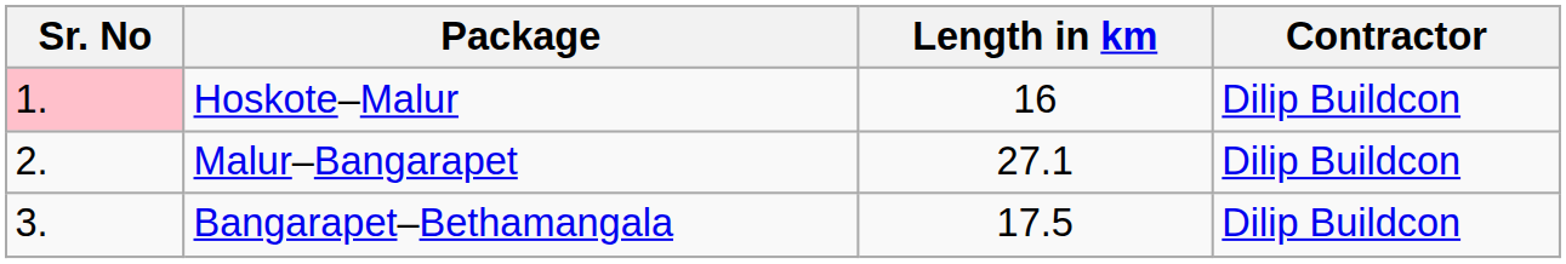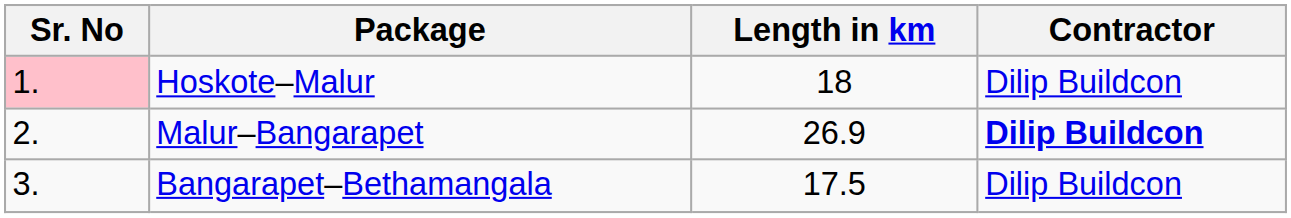 <table class="wikitable sortable" width=50%>
 <tr>
 <th>Sr.  No</th>
 <th>Package</th>
 <th>Length in <a href='#'>km</a></th>
 <th>Contractor</th>
 </tr>
 <tr>
 <td style="background: pink;">1.</td>
 <td><a href='#'>Hoskote</a>–<a href='#'>Malur</a></td>
-<td style="text-align:center;">16</td>
+<td style="text-align:center;">18</td>
 <td><a href='#'>Dilip Buildcon</a></td>
 </tr>
 <tr>
 <td>2.</td>
 <td><a href='#'>Malur</a>–<a href='#'>Bangarapet</a></td>
-<td style="text-align:center;">27.1</td>
-<td><a href='#'>Dilip Buildcon</a></td>
+<td style="text-align:center;">26.9</td>
+<td><strong><a href='#'>Dilip Buildcon</a></strong></td>
 </tr>
 <tr>
 <td>3.</td>
 <td><a href='#'>Bangarapet</a>–<a href='#'>Bethamangala</a></td>
 <td style="text-align:center;">17.5</td>
 <td><a href='#'>Dilip Buildcon</a></td>
 </tr>
 </table>
